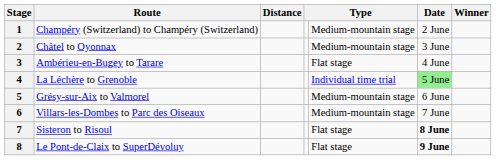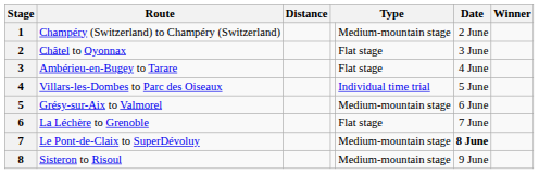 <table class="wikitable">
 <tr>
 <th>Stage</th>
 <th>Route</th>
 <th>Distance</th>
 <th colspan=2>Type</th>
 <th>Date</th>
 <th>Winner</th>
 </tr>
 <tr>
 <th style="text-align:center">1</th>
 <td><a href='#'>Champéry</a> (Switzerland) to Champéry (Switzerland)</td>
 <td></td>
 <td></td>
 <td>Medium-mountain stage</td>
 <td align=right>2 June</td>
 <td></td>
 </tr>
 <tr>
 <th style="text-align:center">2</th>
 <td><a href='#'>Châtel</a> to <a href='#'>Oyonnax</a></td>
 <td></td>
 <td></td>
-<td>Medium-mountain stage</td>
+<td>Flat stage</td>
 <td align=right>3 June</td>
 <td></td>
 </tr>
 <tr>
 <th style="text-align:center">3</th>
 <td><a href='#'>Ambérieu-en-Bugey</a> to <a href='#'>Tarare</a></td>
 <td></td>
 <td></td>
 <td>Flat stage</td>
 <td align=right>4 June</td>
 <td></td>
 </tr>
 <tr>
 <th style="text-align:center">4</th>
-<td><a href='#'>La Léchère</a> to <a href='#'>Grenoble</a></td>
+<td><a href='#'>Villars-les-Dombes</a> to <a href='#'>Parc des Oiseaux</a></td>
 <td></td>
 <td></td>
 <td><a href='#'>Individual time trial</a></td>
-<td align=right style="background: lightgreen;">5 June</td>
+<td align=right>5 June</td>
 <td></td>
 </tr>
 <tr>
 <th style="text-align:center">5</th>
 <td><a href='#'>Grésy-sur-Aix</a> to <a href='#'>Valmorel</a></td>
 <td></td>
 <td></td>
 <td>Medium-mountain stage</td>
 <td align=right>6 June</td>
 <td></td>
 </tr>
 <tr>
 <th style="text-align:center">6</th>
-<td><a href='#'>Villars-les-Dombes</a> to <a href='#'>Parc des Oiseaux</a></td>
+<td><a href='#'>La Léchère</a> to <a href='#'>Grenoble</a></td>
 <td></td>
 <td></td>
-<td>Medium-mountain stage</td>
+<td>Flat stage</td>
 <td align=right>7 June</td>
 <td></td>
 </tr>
 <tr>
 <th style="text-align:center">7</th>
-<td><a href='#'>Sisteron</a> to <a href='#'>Risoul</a></td>
+<td><a href='#'>Le Pont-de-Claix</a> to <a href='#'>SuperDévoluy</a></td>
 <td></td>
 <td></td>
-<td>Flat stage</td>
+<td>Medium-mountain stage</td>
 <td align=right><strong>8 June</strong></td>
 <td></td>
 </tr>
 <tr>
 <th style="text-align:center">8</th>
-<td><a href='#'>Le Pont-de-Claix</a> to <a href='#'>SuperDévoluy</a></td>
+<td><a href='#'>Sisteron</a> to <a href='#'>Risoul</a></td>
 <td></td>
 <td></td>
-<td>Flat stage</td>
-<td align=right><strong>9 June</strong></td>
+<td>Medium-mountain stage</td>
+<td align=right>9 June</td>
 <td></td>
 </tr>
 </table>
